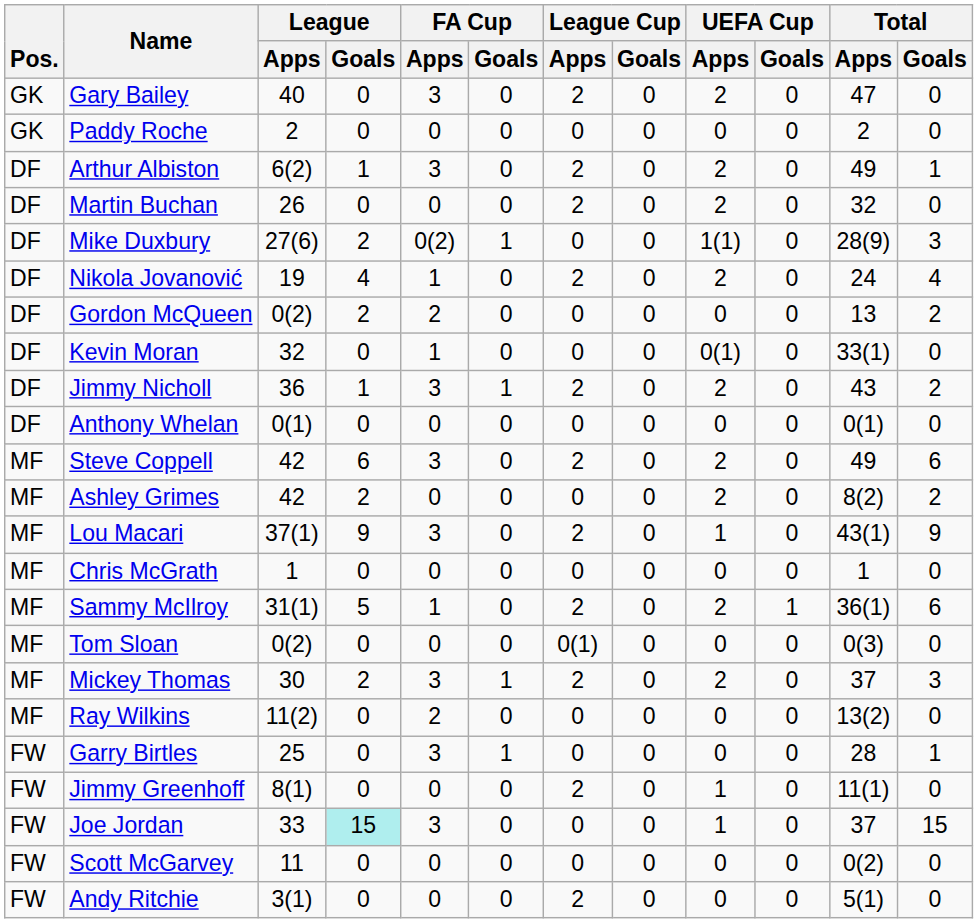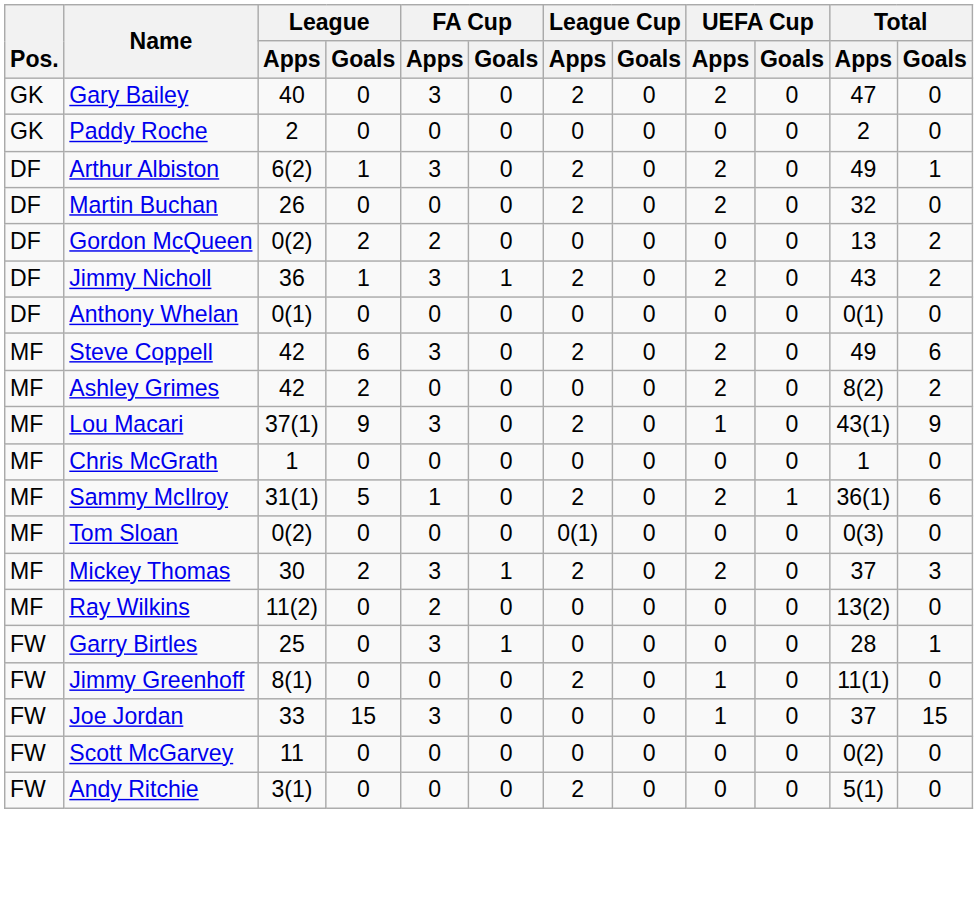 <table class="wikitable" style="text-align:center">
 <tr>
 <th rowspan="2" valign="bottom">Pos.</th>
 <th rowspan="2">Name</th>
 <th colspan="2" width="85">League</th>
 <th colspan="2" width="85">FA Cup</th>
 <th colspan="2" width="85">League Cup</th>
 <th colspan="2" width="85">UEFA Cup</th>
 <th colspan="2" width="85">Total</th>
 </tr>
 <tr>
 <th>Apps</th>
 <th>Goals</th>
 <th>Apps</th>
 <th>Goals</th>
 <th>Apps</th>
 <th>Goals</th>
 <th>Apps</th>
 <th>Goals</th>
 <th>Apps</th>
 <th>Goals</th>
 </tr>
 <tr>
 <td align="left">GK</td>
 <td align="left"> <a href='#'>Gary Bailey</a></td>
 <td>40</td>
 <td>0</td>
 <td>3</td>
 <td>0</td>
 <td>2</td>
 <td>0</td>
 <td>2</td>
 <td>0</td>
 <td>47</td>
 <td>0</td>
 </tr>
 <tr>
 <td align="left">GK</td>
 <td align="left"> <a href='#'>Paddy Roche</a></td>
 <td>2</td>
 <td>0</td>
 <td>0</td>
 <td>0</td>
 <td>0</td>
 <td>0</td>
 <td>0</td>
 <td>0</td>
 <td>2</td>
 <td>0</td>
 </tr>
 <tr>
 <td align="left">DF</td>
 <td align="left"> <a href='#'>Arthur Albiston</a></td>
 <td>6(2)</td>
 <td>1</td>
 <td>3</td>
 <td>0</td>
 <td>2</td>
 <td>0</td>
 <td>2</td>
 <td>0</td>
 <td>49</td>
 <td>1</td>
 </tr>
 <tr>
 <td align="left">DF</td>
 <td align="left"> <a href='#'>Martin Buchan</a></td>
 <td>26</td>
 <td>0</td>
 <td>0</td>
 <td>0</td>
 <td>2</td>
 <td>0</td>
 <td>2</td>
 <td>0</td>
 <td>32</td>
 <td>0</td>
 </tr>
 <tr>
 <td align="left">DF</td>
-<td align="left"> <a href='#'>Mike Duxbury</a></td>
-<td>27(6)</td>
-<td>2</td>
-<td>0(2)</td>
-<td>1</td>
-<td>0</td>
-<td>0</td>
-<td>1(1)</td>
-<td>0</td>
-<td>28(9)</td>
-<td>3</td>
-</tr>
-<tr>
-<td align="left">DF</td>
-<td align="left"> <a href='#'>Nikola Jovanović</a></td>
-<td>19</td>
-<td>4</td>
-<td>1</td>
-<td>0</td>
-<td>2</td>
-<td>0</td>
-<td>2</td>
-<td>0</td>
-<td>24</td>
-<td>4</td>
-</tr>
-<tr>
-<td align="left">DF</td>
 <td align="left"> <a href='#'>Gordon McQueen</a></td>
 <td>0(2)</td>
 <td>2</td>
 <td>2</td>
 <td>0</td>
 <td>0</td>
 <td>0</td>
 <td>0</td>
 <td>0</td>
 <td>13</td>
 <td>2</td>
-</tr>
-<tr>
-<td align="left">DF</td>
-<td align="left"> <a href='#'>Kevin Moran</a></td>
-<td>32</td>
-<td>0</td>
-<td>1</td>
-<td>0</td>
-<td>0</td>
-<td>0</td>
-<td>0(1)</td>
-<td>0</td>
-<td>33(1)</td>
-<td>0</td>
 </tr>
 <tr>
 <td align="left">DF</td>
 <td align="left"> <a href='#'>Jimmy Nicholl</a></td>
 <td>36</td>
 <td>1</td>
 <td>3</td>
 <td>1</td>
 <td>2</td>
 <td>0</td>
 <td>2</td>
 <td>0</td>
 <td>43</td>
 <td>2</td>
 </tr>
 <tr>
 <td align="left">DF</td>
 <td align="left"> <a href='#'>Anthony Whelan</a></td>
 <td>0(1)</td>
 <td>0</td>
 <td>0</td>
 <td>0</td>
 <td>0</td>
 <td>0</td>
 <td>0</td>
 <td>0</td>
 <td>0(1)</td>
 <td>0</td>
 </tr>
 <tr>
 <td align="left">MF</td>
 <td align="left"> <a href='#'>Steve Coppell</a></td>
 <td>42</td>
 <td>6</td>
 <td>3</td>
 <td>0</td>
 <td>2</td>
 <td>0</td>
 <td>2</td>
 <td>0</td>
 <td>49</td>
 <td>6</td>
 </tr>
 <tr>
 <td align="left">MF</td>
 <td align="left"> <a href='#'>Ashley Grimes</a></td>
 <td>42</td>
 <td>2</td>
 <td>0</td>
 <td>0</td>
 <td>0</td>
 <td>0</td>
 <td>2</td>
 <td>0</td>
 <td>8(2)</td>
 <td>2</td>
 </tr>
 <tr>
 <td align="left">MF</td>
 <td align="left"> <a href='#'>Lou Macari</a></td>
 <td>37(1)</td>
 <td>9</td>
 <td>3</td>
 <td>0</td>
 <td>2</td>
 <td>0</td>
 <td>1</td>
 <td>0</td>
 <td>43(1)</td>
 <td>9</td>
 </tr>
 <tr>
 <td align="left">MF</td>
 <td align="left"> <a href='#'>Chris McGrath</a></td>
 <td>1</td>
 <td>0</td>
 <td>0</td>
 <td>0</td>
 <td>0</td>
 <td>0</td>
 <td>0</td>
 <td>0</td>
 <td>1</td>
 <td>0</td>
 </tr>
 <tr>
 <td align="left">MF</td>
 <td align="left"> <a href='#'>Sammy McIlroy</a></td>
 <td>31(1)</td>
 <td>5</td>
 <td>1</td>
 <td>0</td>
 <td>2</td>
 <td>0</td>
 <td>2</td>
 <td>1</td>
 <td>36(1)</td>
 <td>6</td>
 </tr>
 <tr>
 <td align="left">MF</td>
 <td align="left"> <a href='#'>Tom Sloan</a></td>
 <td>0(2)</td>
 <td>0</td>
 <td>0</td>
 <td>0</td>
 <td>0(1)</td>
 <td>0</td>
 <td>0</td>
 <td>0</td>
 <td>0(3)</td>
 <td>0</td>
 </tr>
 <tr>
 <td align="left">MF</td>
 <td align="left"> <a href='#'>Mickey Thomas</a></td>
 <td>30</td>
 <td>2</td>
 <td>3</td>
 <td>1</td>
 <td>2</td>
 <td>0</td>
 <td>2</td>
 <td>0</td>
 <td>37</td>
 <td>3</td>
 </tr>
 <tr>
 <td align="left">MF</td>
 <td align="left"> <a href='#'>Ray Wilkins</a></td>
 <td>11(2)</td>
 <td>0</td>
 <td>2</td>
 <td>0</td>
 <td>0</td>
 <td>0</td>
 <td>0</td>
 <td>0</td>
 <td>13(2)</td>
 <td>0</td>
 </tr>
 <tr>
 <td align="left">FW</td>
 <td align="left"> <a href='#'>Garry Birtles</a></td>
 <td>25</td>
 <td>0</td>
 <td>3</td>
 <td>1</td>
 <td>0</td>
 <td>0</td>
 <td>0</td>
 <td>0</td>
 <td>28</td>
 <td>1</td>
 </tr>
 <tr>
 <td align="left">FW</td>
 <td align="left"> <a href='#'>Jimmy Greenhoff</a></td>
 <td>8(1)</td>
 <td>0</td>
 <td>0</td>
 <td>0</td>
 <td>2</td>
 <td>0</td>
 <td>1</td>
 <td>0</td>
 <td>11(1)</td>
 <td>0</td>
 </tr>
 <tr>
 <td align="left">FW</td>
 <td align="left"> <a href='#'>Joe Jordan</a></td>
 <td>33</td>
-<td style="background: paleturquoise;">15</td>
+<td>15</td>
 <td>3</td>
 <td>0</td>
 <td>0</td>
 <td>0</td>
 <td>1</td>
 <td>0</td>
 <td>37</td>
 <td>15</td>
 </tr>
 <tr>
 <td align="left">FW</td>
 <td align="left"> <a href='#'>Scott McGarvey</a></td>
 <td>11</td>
 <td>0</td>
 <td>0</td>
 <td>0</td>
 <td>0</td>
 <td>0</td>
 <td>0</td>
 <td>0</td>
 <td>0(2)</td>
 <td>0</td>
 </tr>
 <tr>
 <td align="left">FW</td>
 <td align="left"> <a href='#'>Andy Ritchie</a></td>
 <td>3(1)</td>
 <td>0</td>
 <td>0</td>
 <td>0</td>
 <td>2</td>
 <td>0</td>
 <td>0</td>
 <td>0</td>
 <td>5(1)</td>
 <td>0</td>
 </tr>
 </table>
